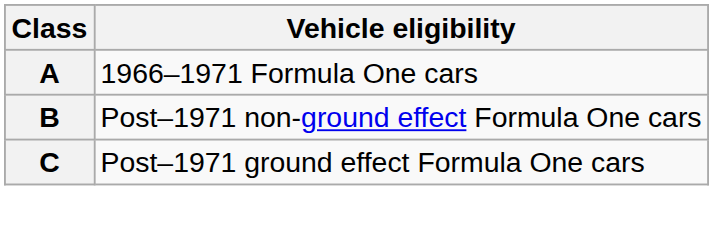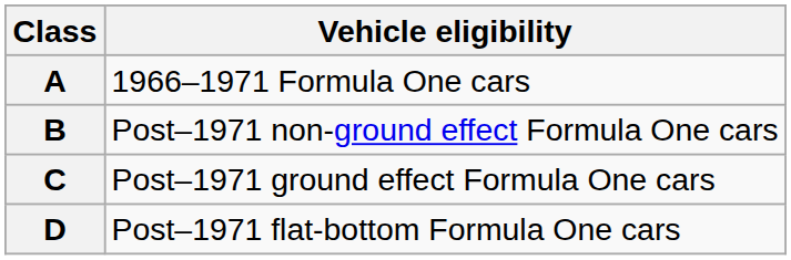 <table class="wikitable" style="font-size:95%">
 <tr>
 <th>Class</th>
 <th>Vehicle eligibility</th>
 </tr>
 <tr>
 <th>A</th>
 <td>1966–1971 Formula One cars</td>
 </tr>
 <tr>
 <th>B</th>
 <td>Post–1971 non-<a href='#'>ground effect</a> Formula One cars</td>
 </tr>
 <tr>
 <th>C</th>
 <td>Post–1971 ground effect Formula One cars</td>
 </tr>
+<tr>
+<th>D</th>
+<td>Post–1971 flat-bottom Formula One cars</td>
+</tr>
 </table>
